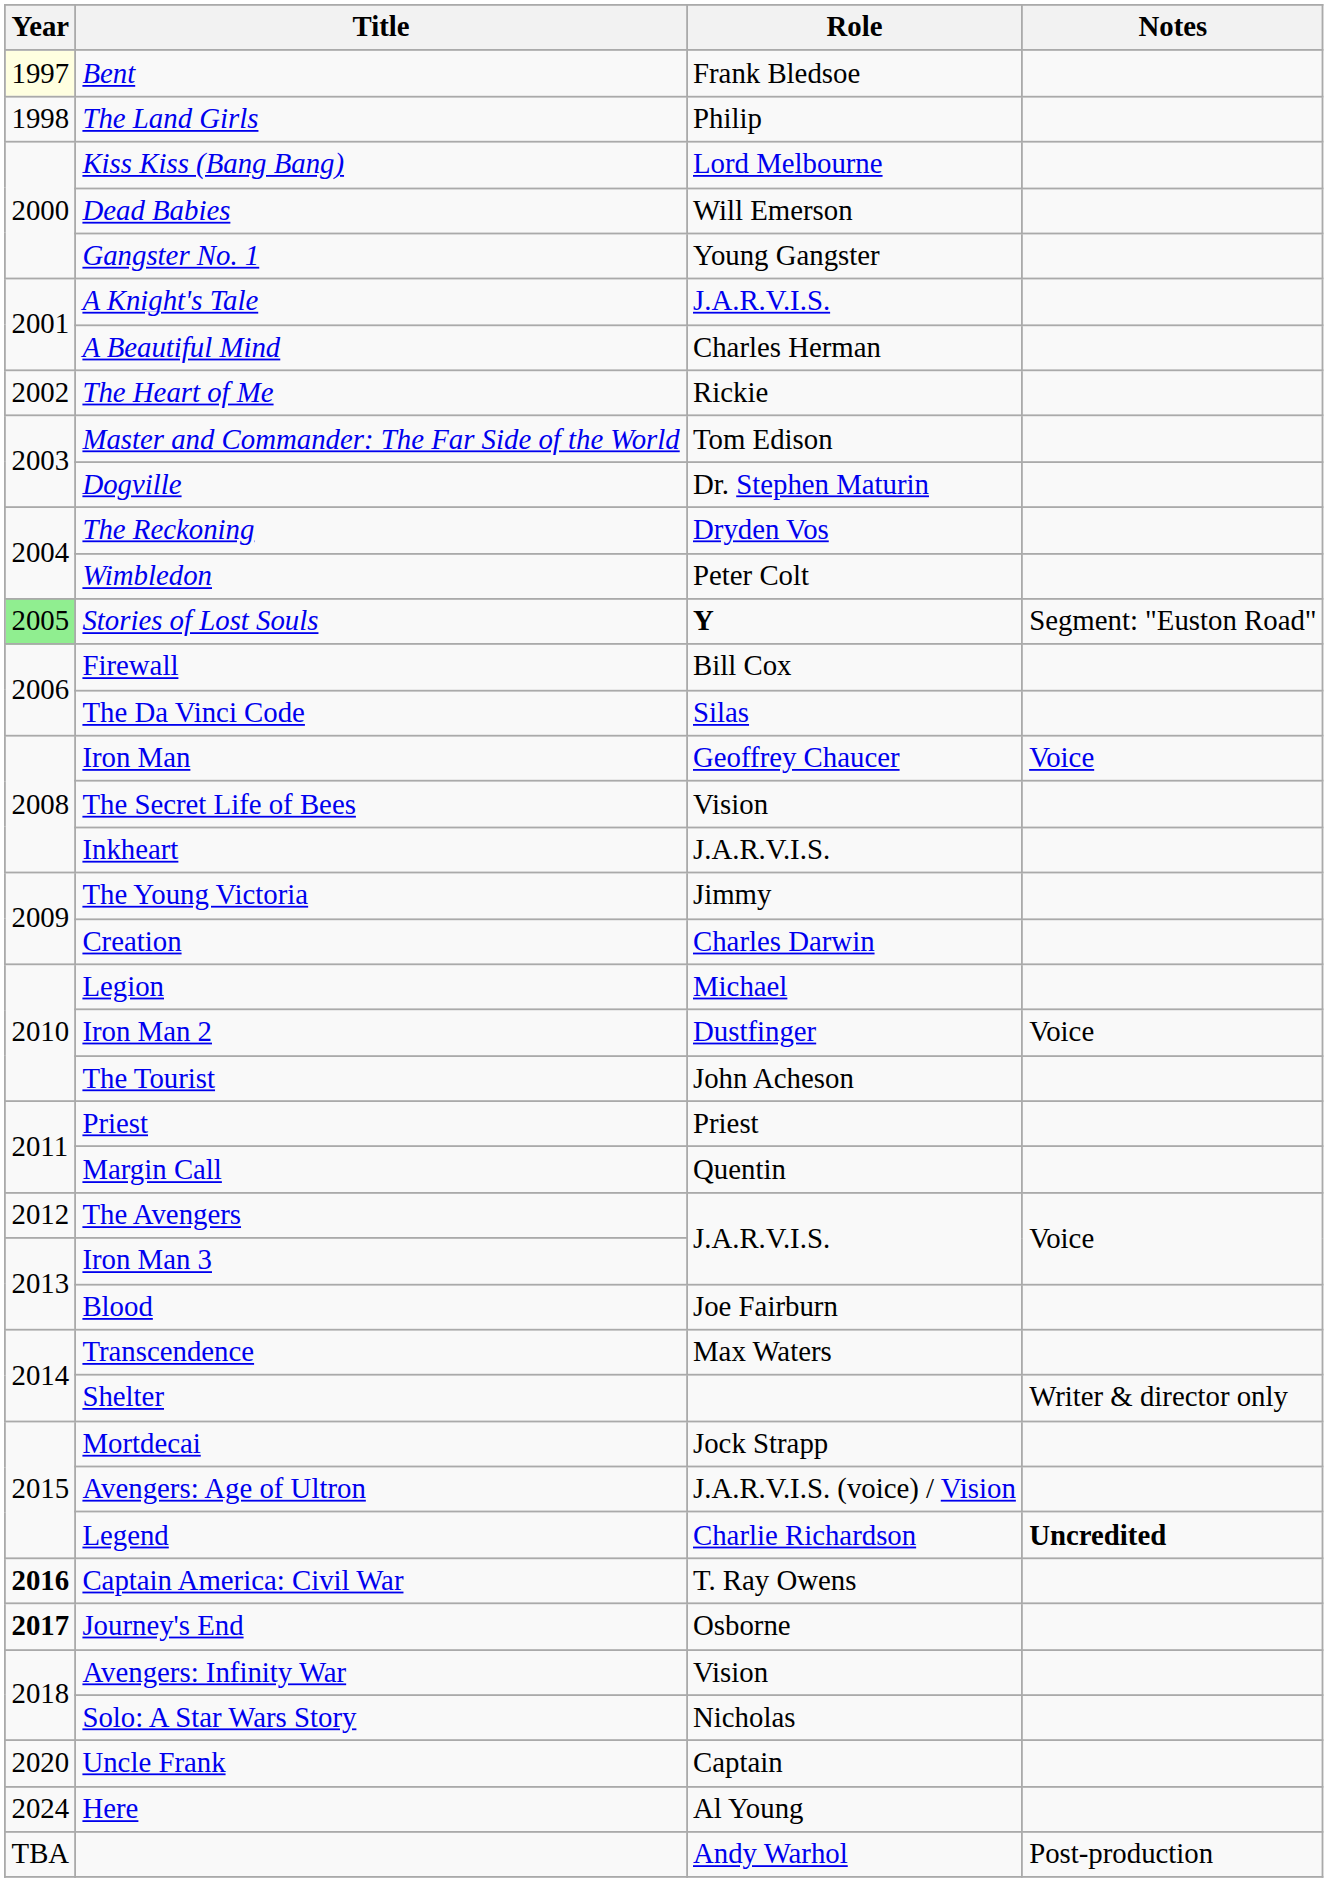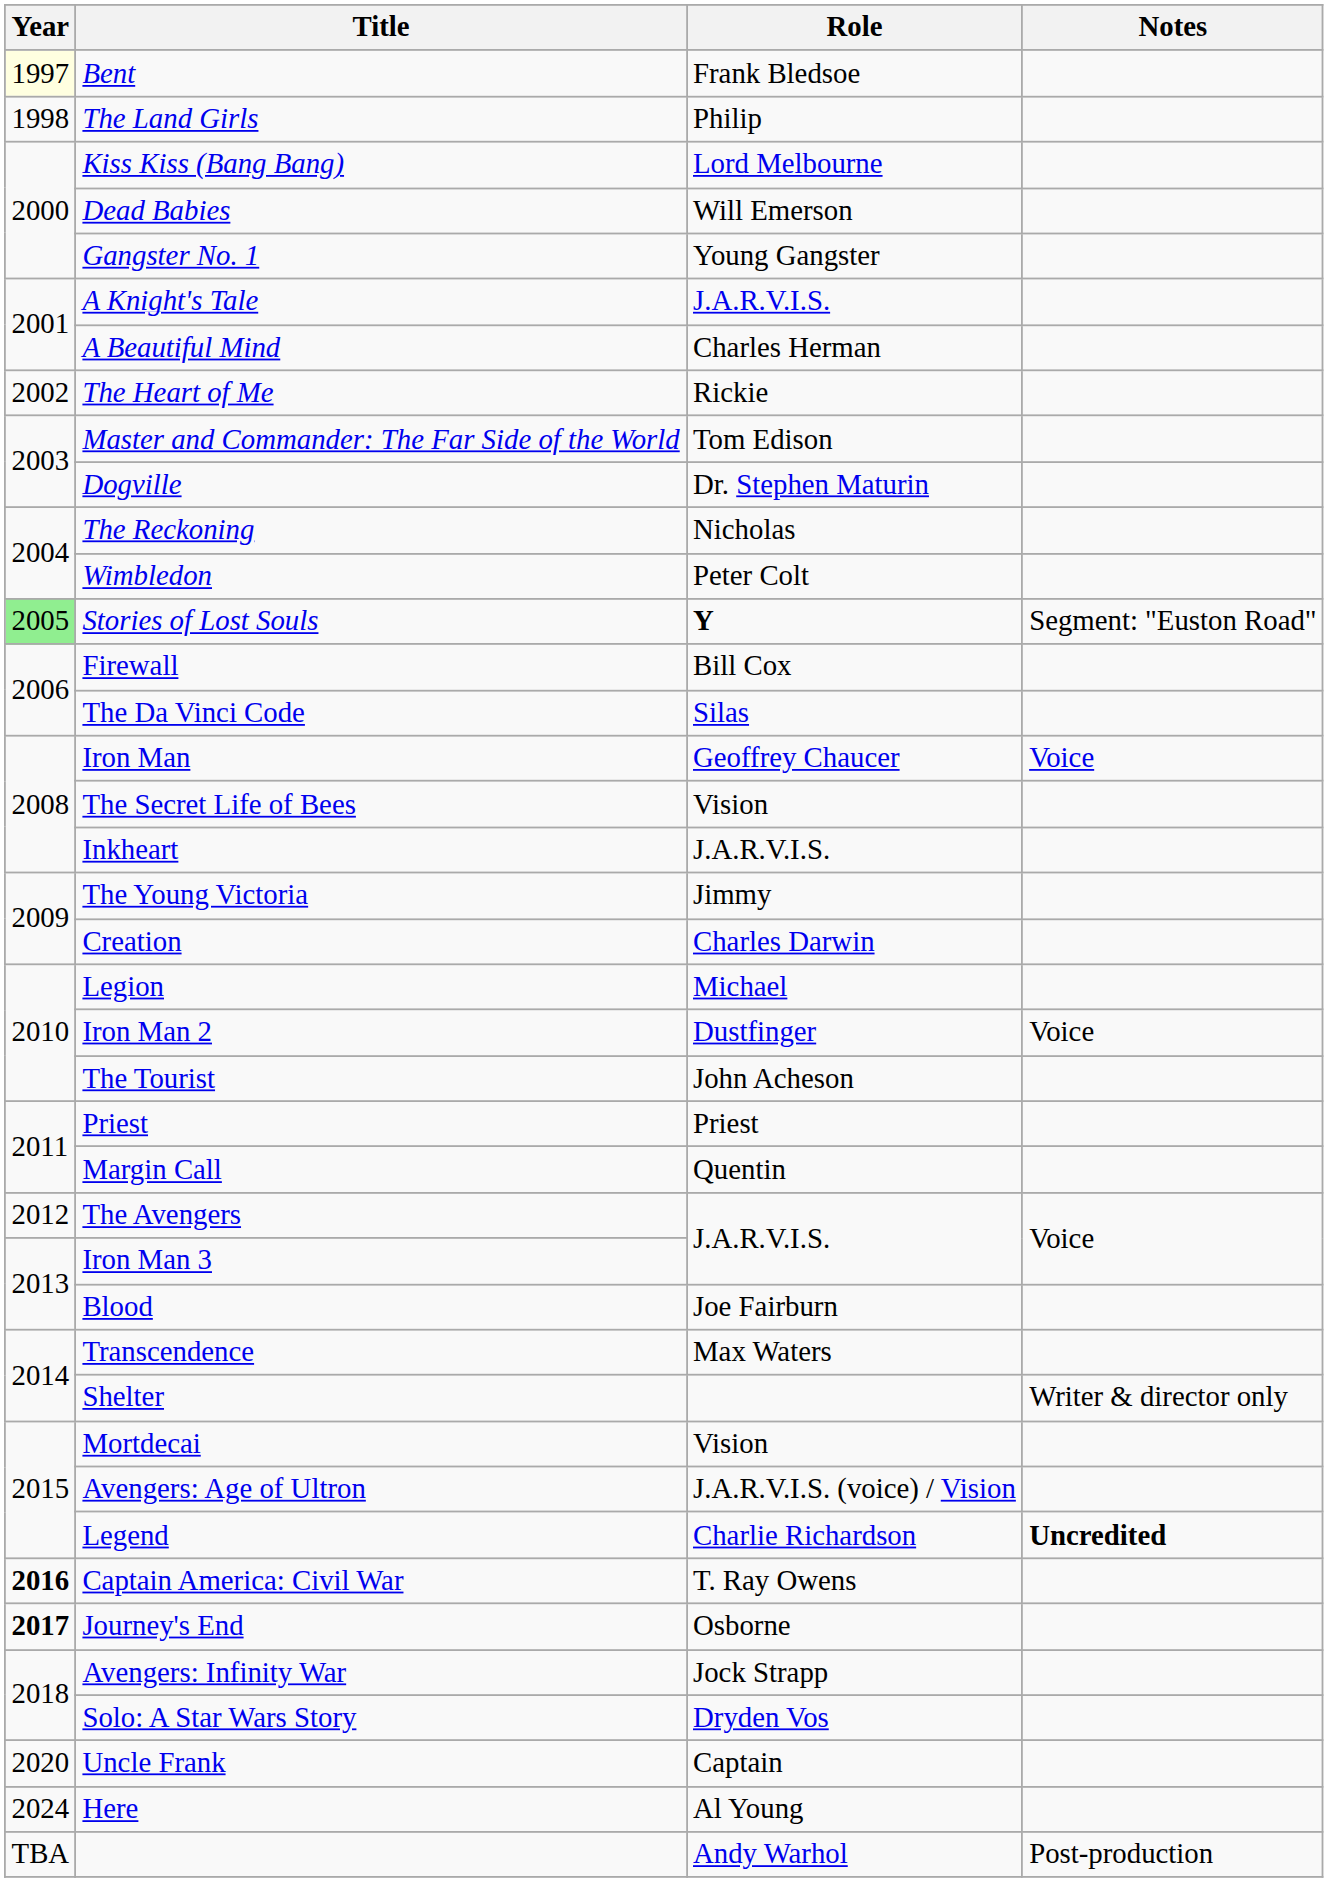 <table class="wikitable sortable">
 <tr>
 <th>Year</th>
 <th>Title</th>
 <th>Role</th>
 <th class=unsortable>Notes</th>
 </tr>
 <tr>
 <td style="background: lightyellow;">1997</td>
 <td><em><a href='#'>Bent</a></em></td>
 <td>Frank Bledsoe</td>
 <td></td>
 </tr>
 <tr>
 <td>1998</td>
 <td><em><a href='#'>The Land Girls</a></em></td>
 <td>Philip</td>
 <td></td>
 </tr>
 <tr>
 <td rowspan="3">2000</td>
 <td><em><a href='#'>Kiss Kiss (Bang Bang)</a></em></td>
 <td><a href='#'>Lord Melbourne</a></td>
 <td></td>
 </tr>
 <tr>
 <td><em><a href='#'>Dead Babies</a></em></td>
 <td>Will Emerson</td>
 <td></td>
 </tr>
 <tr>
 <td><em><a href='#'>Gangster No. 1</a></em></td>
 <td>Young Gangster</td>
 <td></td>
 </tr>
 <tr>
 <td rowspan=2>2001</td>
 <td><em><a href='#'>A Knight's Tale</a></em></td>
 <td><a href='#'>J.A.R.V.I.S.</a></td>
 <td></td>
 </tr>
 <tr>
 <td><em><a href='#'>A Beautiful Mind</a></em></td>
 <td>Charles Herman</td>
 <td></td>
 </tr>
 <tr>
 <td>2002</td>
 <td><em><a href='#'>The Heart of Me</a></em></td>
 <td>Rickie</td>
 <td></td>
 </tr>
 <tr>
 <td rowspan=2>2003</td>
 <td><em><a href='#'>Master and Commander: The Far Side of the World</a></em></td>
 <td>Tom Edison</td>
 <td></td>
 </tr>
 <tr>
 <td><em><a href='#'>Dogville</a></em></td>
 <td>Dr. <a href='#'>Stephen Maturin</a></td>
 <td></td>
 </tr>
 <tr>
 <td rowspan=2>2004</td>
 <td><em><a href='#'>The Reckoning</a></em></td>
-<td><a href='#'>Dryden Vos</a></td>
+<td>Nicholas</td>
 <td></td>
 </tr>
 <tr>
 <td><em><a href='#'>Wimbledon</a></em></td>
 <td>Peter Colt</td>
 <td></td>
 </tr>
 <tr>
 <td style="background: lightgreen;">2005</td>
 <td><em><a href='#'>Stories of Lost Souls</a></td>
 <td><strong>Y</strong></td>
 <td>Segment: "Euston Road"</td>
 </tr>
 <tr>
 <td rowspan=2>2006</td>
 <td></em><a href='#'>Firewall</a><em></td>
 <td>Bill Cox</td>
 <td></td>
 </tr>
 <tr>
 <td></em><a href='#'>The Da Vinci Code</a><em></td>
 <td><a href='#'>Silas</a></td>
 <td></td>
 </tr>
 <tr>
 <td rowspan="3">2008</td>
 <td></em><a href='#'>Iron Man</a><em></td>
 <td><a href='#'>Geoffrey Chaucer</a></td>
 <td><a href='#'>Voice</a></td>
 </tr>
 <tr>
 <td></em><a href='#'>The Secret Life of Bees</a><em></td>
 <td>Vision</td>
 <td></td>
 </tr>
 <tr>
 <td></em><a href='#'>Inkheart</a><em></td>
 <td>J.A.R.V.I.S.</td>
 <td></td>
 </tr>
 <tr>
 <td rowspan=2>2009</td>
 <td></em><a href='#'>The Young Victoria</a><em></td>
 <td>Jimmy</td>
 <td></td>
 </tr>
 <tr>
 <td></em><a href='#'>Creation</a><em></td>
 <td><a href='#'>Charles Darwin</a></td>
 <td></td>
 </tr>
 <tr>
 <td rowspan=3>2010</td>
 <td></em><a href='#'>Legion</a><em></td>
 <td><a href='#'>Michael</a></td>
 <td></td>
 </tr>
 <tr>
 <td></em><a href='#'>Iron Man 2</a><em></td>
 <td><a href='#'>Dustfinger</a></td>
 <td>Voice</td>
 </tr>
 <tr>
 <td></em><a href='#'>The Tourist</a><em></td>
 <td>John Acheson</td>
 <td></td>
 </tr>
 <tr>
 <td rowspan=2>2011</td>
 <td></em><a href='#'>Priest</a><em></td>
 <td>Priest</td>
 <td></td>
 </tr>
 <tr>
 <td></em><a href='#'>Margin Call</a><em></td>
 <td>Quentin</td>
 <td></td>
 </tr>
 <tr>
 <td>2012</td>
 <td></em><a href='#'>The Avengers</a><em></td>
 <td rowspan="2">J.A.R.V.I.S.</td>
 <td rowspan="2">Voice</td>
 </tr>
 <tr>
 <td rowspan=2>2013</td>
 <td></em><a href='#'>Iron Man 3</a><em></td>
 </tr>
 <tr>
 <td></em><a href='#'>Blood</a><em></td>
 <td>Joe Fairburn</td>
 <td></td>
 </tr>
 <tr>
 <td rowspan=2>2014</td>
 <td></em><a href='#'>Transcendence</a><em></td>
 <td>Max Waters</td>
 <td></td>
 </tr>
 <tr>
 <td></em><a href='#'>Shelter</a><em></td>
 <td></td>
 <td>Writer & director only</td>
 </tr>
 <tr>
 <td rowspan="3">2015</td>
 <td></em><a href='#'>Mortdecai</a><em></td>
-<td>Jock Strapp</td>
+<td>Vision</td>
 <td></td>
 </tr>
 <tr>
 <td></em><a href='#'>Avengers: Age of Ultron</a><em></td>
 <td>J.A.R.V.I.S. (voice) / <a href='#'>Vision</a></td>
 <td></td>
 </tr>
 <tr>
 <td></em><a href='#'>Legend</a><em></td>
 <td><a href='#'>Charlie Richardson</a></td>
 <td><strong>Uncredited</strong></td>
 </tr>
 <tr>
 <td><strong>2016</strong></td>
 <td></em><a href='#'>Captain America: Civil War</a><em></td>
 <td>T. Ray Owens</td>
 <td></td>
 </tr>
 <tr>
 <td><strong>2017</strong></td>
 <td></em><a href='#'>Journey's End</a><em></td>
 <td>Osborne</td>
 <td></td>
 </tr>
 <tr>
 <td rowspan=2>2018</td>
 <td></em><a href='#'>Avengers: Infinity War</a><em></td>
-<td>Vision</td>
+<td>Jock Strapp</td>
 <td></td>
 </tr>
 <tr>
 <td></em><a href='#'>Solo: A Star Wars Story</a><em></td>
-<td>Nicholas</td>
+<td><a href='#'>Dryden Vos</a></td>
 <td></td>
 </tr>
 <tr>
 <td>2020</td>
 <td></em><a href='#'>Uncle Frank</a><em></td>
 <td>Captain</td>
 <td></td>
 </tr>
 <tr>
 <td>2024</td>
 <td></em><a href='#'>Here</a><em></td>
 <td>Al Young</td>
 <td></td>
 </tr>
 <tr>
 <td>TBA</td>
 <td></td>
 <td><a href='#'>Andy Warhol</a></td>
 <td>Post-production</td>
 </tr>
 </table>
